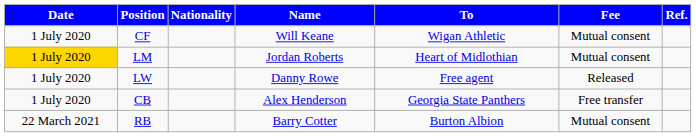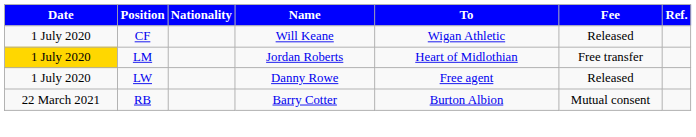 <table class="wikitable"  style="text-align:center; font-size:90%; ">
 <tr>
 <th style="background:blue; color:white; width:120px;">Date</th>
 <th style="background:blue; color:white; width:50px;">Position</th>
 <th style="background:blue; color:white; width:50px;">Nationality</th>
 <th style="background:blue; color:white; width:150px;">Name</th>
 <th style="background:blue; color:white; width:200px;">To</th>
 <th style="background:blue; color:white; width:110px;">Fee</th>
 <th style="background:blue; color:white; width:25px;">Ref.</th>
 </tr>
 <tr>
 <td>1 July 2020</td>
 <td><a href='#'>CF</a></td>
 <td></td>
 <td><a href='#'>Will Keane</a></td>
 <td> <a href='#'>Wigan Athletic</a></td>
-<td>Mutual consent</td>
+<td>Released</td>
 <td></td>
 </tr>
 <tr>
 <td style="background: gold;">1 July 2020</td>
 <td><a href='#'>LM</a></td>
 <td></td>
 <td><a href='#'>Jordan Roberts</a></td>
 <td> <a href='#'>Heart of Midlothian</a></td>
-<td>Mutual consent</td>
+<td>Free transfer</td>
 <td></td>
 </tr>
 <tr>
 <td>1 July 2020</td>
 <td><a href='#'>LW</a></td>
 <td></td>
 <td><a href='#'>Danny Rowe</a></td>
 <td><a href='#'>Free agent</a></td>
 <td>Released</td>
 <td></td>
 </tr>
 <tr>
-<td>1 July 2020</td>
-<td><a href='#'>CB</a></td>
-<td></td>
-<td><a href='#'>Alex Henderson</a></td>
-<td> <a href='#'>Georgia State Panthers</a></td>
-<td>Free transfer</td>
-<td></td>
-</tr>
-<tr>
 <td>22 March 2021</td>
 <td><a href='#'>RB</a></td>
 <td></td>
 <td><a href='#'>Barry Cotter</a></td>
 <td> <a href='#'>Burton Albion</a></td>
 <td>Mutual consent</td>
 <td></td>
 </tr>
 </table>
